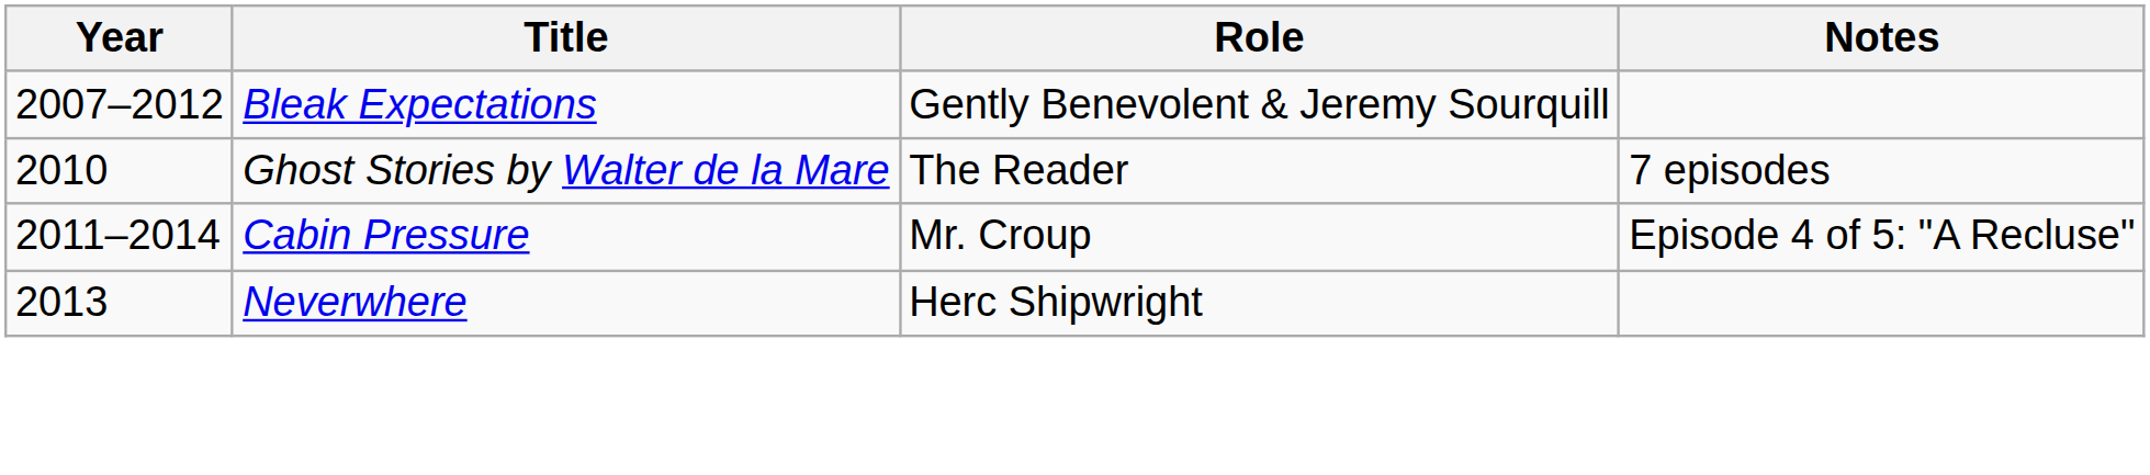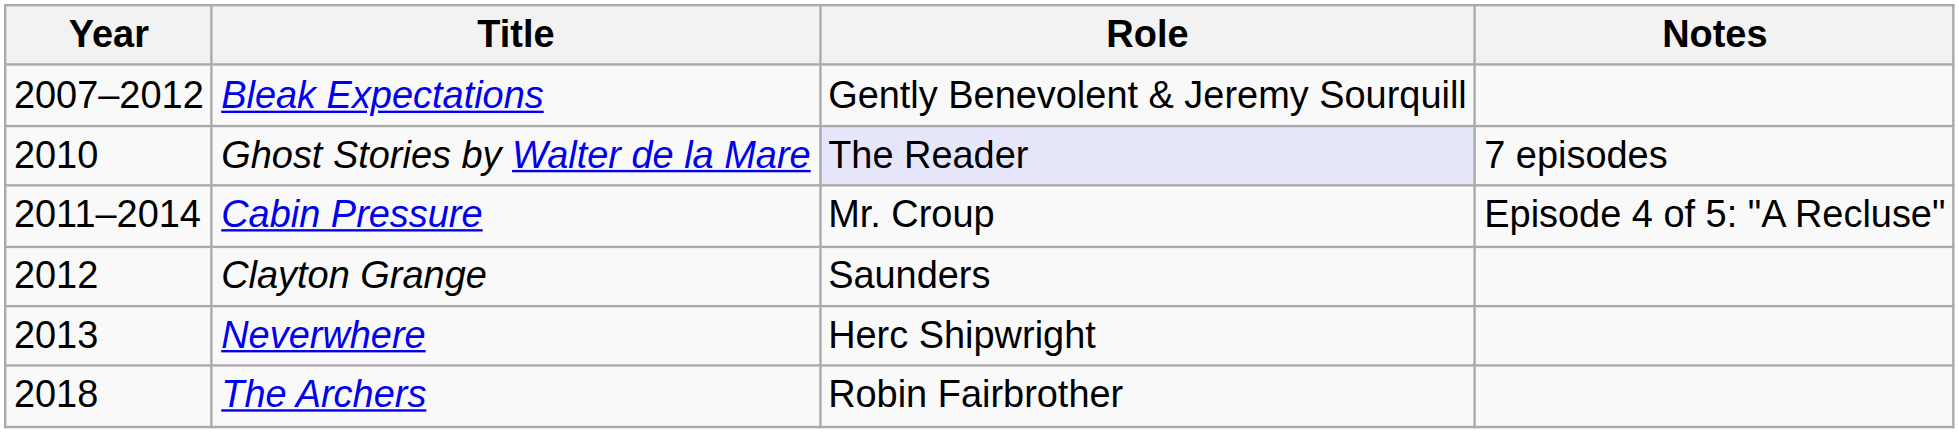 <table class="wikitable sortable">
 <tr>
 <th>Year</th>
 <th>Title</th>
 <th>Role</th>
 <th>Notes</th>
 </tr>
 <tr>
 <td>2007–2012</td>
 <td><em><a href='#'>Bleak Expectations</a></em></td>
 <td>Gently Benevolent & Jeremy Sourquill</td>
 <td></td>
 </tr>
 <tr>
 <td>2010</td>
 <td><em>Ghost Stories by <a href='#'>Walter de la Mare</a></em></td>
-<td>The Reader</td>
+<td style="background: lavender;">The Reader</td>
 <td>7 episodes</td>
 </tr>
 <tr>
 <td>2011–2014</td>
 <td><em><a href='#'>Cabin Pressure</a></em></td>
 <td>Mr. Croup</td>
 <td>Episode 4 of 5: "A Recluse"</td>
 </tr>
 <tr>
+<td>2012</td>
+<td><em>Clayton Grange</em></td>
+<td>Saunders</td>
+<td></td>
+</tr>
+<tr>
 <td>2013</td>
 <td><em><a href='#'>Neverwhere</a></em></td>
 <td>Herc Shipwright</td>
 <td></td>
 </tr>
+<tr>
+<td>2018</td>
+<td><em><a href='#'>The Archers</a></em></td>
+<td>Robin Fairbrother</td>
+<td></td>
+</tr>
 </table>
